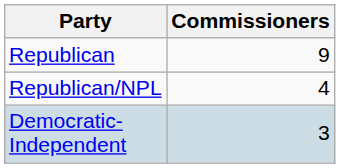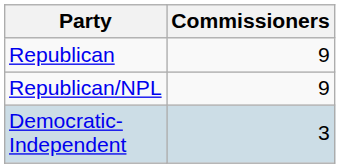 <table align=right class=wikitable width=150>
 <tr>
 <th>Party</th>
 <th>Commissioners</th>
 </tr>
 <tr>
 <td><a href='#'>Republican</a></td>
 <td align=right>9</td>
 </tr>
 <tr>
 <td><a href='#'>Republican/NPL</a></td>
-<td align=right>4</td>
+<td align=right>9</td>
 </tr>
 <tr bgcolor="#CCDDE6">
 <td><a href='#'>Democratic-Independent</a></td>
 <td align=right>3</td>
 </tr>
 </table>
